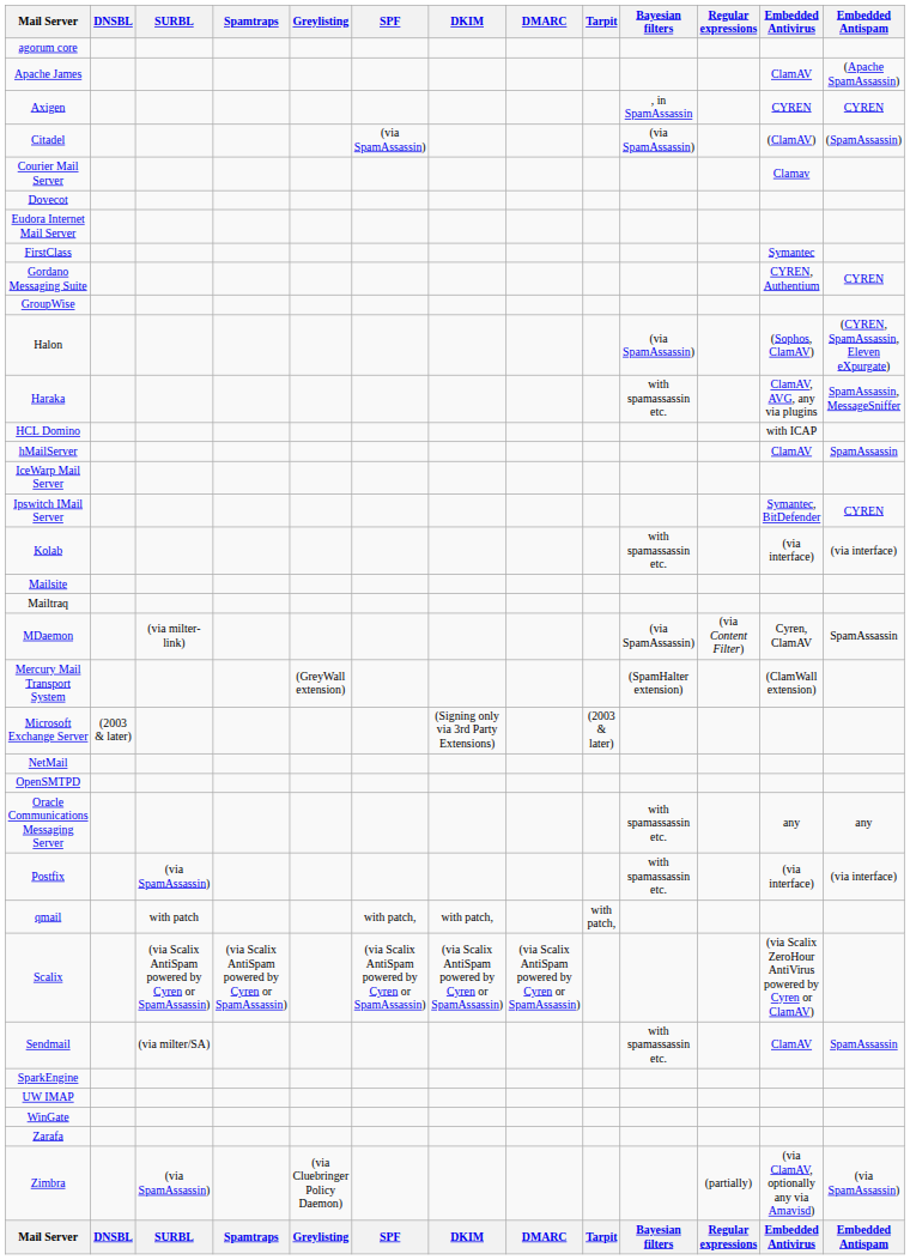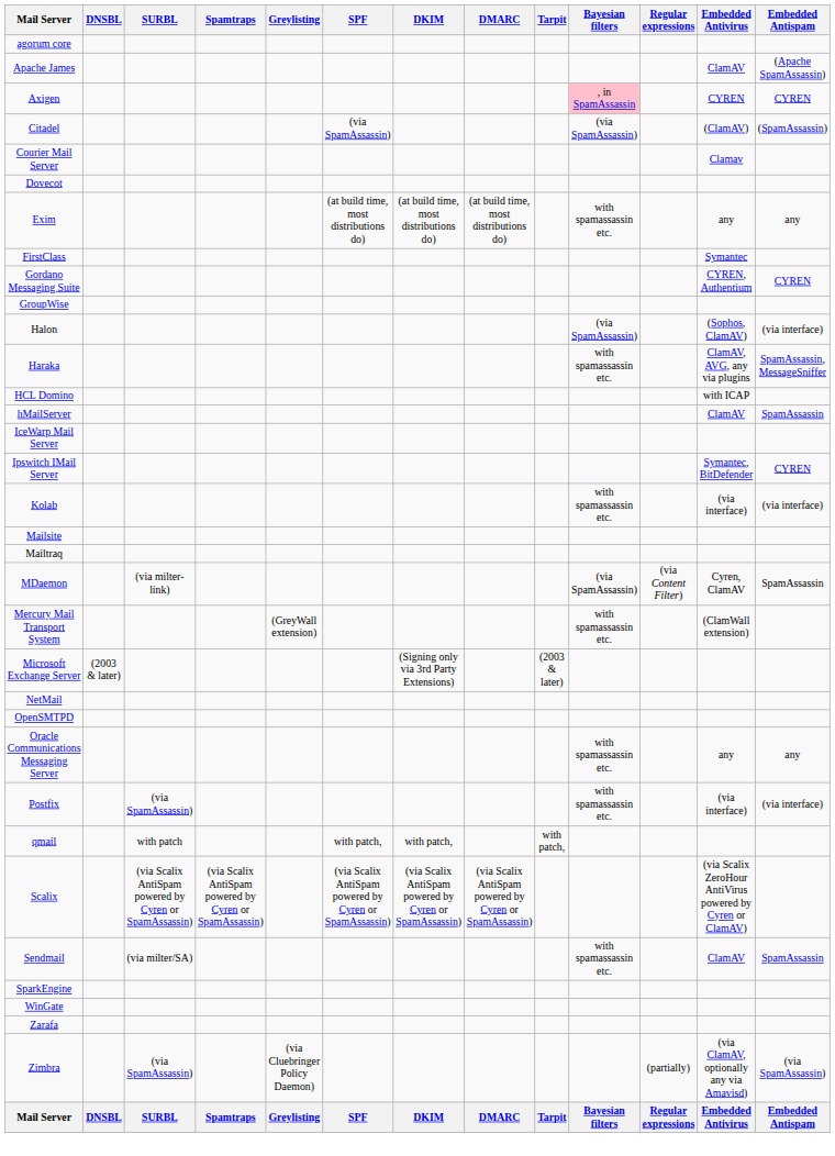 <table class="wikitable sortable sort-under sort-understicky-header" style="font-size: 85%; text-align: center;">
 <tr>
 <th>Mail Server</th>
 <th><a href='#'>DNSBL</a></th>
 <th><a href='#'>SURBL</a></th>
 <th><a href='#'>Spamtraps</a></th>
 <th><a href='#'>Greylisting</a></th>
 <th><a href='#'>SPF</a></th>
 <th><a href='#'>DKIM</a></th>
 <th><a href='#'>DMARC</a></th>
 <th><a href='#'>Tarpit</a></th>
 <th><a href='#'>Bayesian filters</a></th>
 <th><a href='#'>Regular expressions</a></th>
 <th><a href='#'>Embedded Antivirus</a></th>
 <th><a href='#'>Embedded Antispam</a></th>
 </tr>
 <tr>
 <td><a href='#'>agorum core</a></td>
 <td></td>
 <td></td>
 <td></td>
 <td></td>
 <td></td>
 <td></td>
 <td></td>
 <td></td>
 <td></td>
 <td></td>
 <td></td>
 <td></td>
 </tr>
 <tr>
 <td><a href='#'>Apache James</a></td>
 <td></td>
 <td></td>
 <td></td>
 <td></td>
 <td></td>
 <td></td>
 <td></td>
 <td></td>
 <td></td>
 <td></td>
 <td> <a href='#'>ClamAV</a></td>
 <td> (<a href='#'>Apache</a> <a href='#'>SpamAssassin</a>)</td>
 </tr>
 <tr>
 <td><a href='#'>Axigen</a></td>
 <td></td>
 <td></td>
 <td></td>
 <td></td>
 <td></td>
 <td></td>
 <td></td>
 <td></td>
-<td>, in <a href='#'>SpamAssassin</a></td>
+<td style="background: pink;">, in <a href='#'>SpamAssassin</a></td>
 <td></td>
 <td> <a href='#'>CYREN</a></td>
 <td> <a href='#'>CYREN</a></td>
 </tr>
 <tr>
 <td><a href='#'>Citadel</a></td>
 <td></td>
 <td></td>
 <td></td>
 <td></td>
 <td> (via <a href='#'>SpamAssassin</a>)</td>
 <td></td>
 <td></td>
 <td></td>
 <td> (via <a href='#'>SpamAssassin</a>)</td>
 <td></td>
 <td> (<a href='#'>ClamAV</a>)</td>
 <td> (<a href='#'>SpamAssassin</a>)</td>
 </tr>
 <tr>
 <td><a href='#'>Courier Mail Server</a></td>
 <td></td>
 <td></td>
 <td></td>
 <td></td>
 <td></td>
 <td></td>
 <td></td>
 <td></td>
 <td></td>
 <td></td>
 <td> <a href='#'>Clamav</a></td>
 <td></td>
 </tr>
 <tr>
 <td><a href='#'>Dovecot</a></td>
 <td></td>
 <td></td>
 <td></td>
 <td></td>
 <td></td>
 <td></td>
 <td></td>
 <td></td>
 <td></td>
 <td></td>
 <td></td>
 <td></td>
 </tr>
 <tr>
-<td><a href='#'>Eudora Internet Mail Server</a></td>
+<td><a href='#'>Exim</a></td>
 <td></td>
 <td></td>
 <td></td>
 <td></td>
+<td> (at build time, most distributions do)</td>
+<td> (at build time, most distributions do)</td>
+<td> (at build time, most distributions do)</td>
 <td></td>
+<td> with spamassassin etc.</td>
 <td></td>
-<td></td>
-<td></td>
-<td></td>
-<td></td>
-<td></td>
-<td></td>
+<td> any</td>
+<td> any</td>
 </tr>
 <tr>
 <td><a href='#'>FirstClass</a></td>
 <td></td>
 <td></td>
 <td></td>
 <td></td>
 <td></td>
 <td></td>
 <td></td>
 <td></td>
 <td></td>
 <td></td>
 <td> <a href='#'>Symantec</a></td>
 <td></td>
 </tr>
 <tr>
 <td><a href='#'>Gordano Messaging Suite</a></td>
 <td></td>
 <td></td>
 <td></td>
 <td></td>
 <td></td>
 <td></td>
 <td></td>
 <td></td>
 <td></td>
 <td></td>
 <td> <a href='#'>CYREN</a>, <a href='#'>Authentium</a></td>
 <td> <a href='#'>CYREN</a></td>
 </tr>
 <tr>
 <td><a href='#'>GroupWise</a></td>
 <td></td>
 <td></td>
 <td></td>
 <td></td>
 <td></td>
 <td></td>
 <td></td>
 <td></td>
 <td></td>
 <td></td>
 <td></td>
 <td></td>
 </tr>
 <tr>
 <td>Halon</td>
 <td></td>
 <td></td>
 <td></td>
 <td></td>
 <td></td>
 <td></td>
 <td></td>
 <td></td>
 <td> (via <a href='#'>SpamAssassin</a>)</td>
 <td></td>
 <td> (<a href='#'>Sophos</a>, <a href='#'>ClamAV</a>)</td>
-<td> (<a href='#'>CYREN</a>, <a href='#'>SpamAssassin</a>, <a href='#'>Eleven eXpurgate</a>)</td>
+<td> (via  interface)</td>
 </tr>
 <tr>
 <td><a href='#'>Haraka</a></td>
 <td></td>
 <td></td>
 <td></td>
 <td></td>
 <td></td>
 <td></td>
 <td></td>
 <td></td>
 <td> with spamassassin etc.</td>
 <td></td>
 <td> <a href='#'>ClamAV</a>, <a href='#'>AVG</a>, any via plugins</td>
 <td> <a href='#'>SpamAssassin</a>, <a href='#'>MessageSniffer</a></td>
 </tr>
 <tr>
 <td><a href='#'>HCL Domino</a></td>
 <td></td>
 <td></td>
 <td></td>
 <td></td>
 <td></td>
 <td></td>
 <td></td>
 <td></td>
 <td></td>
 <td></td>
 <td> with ICAP</td>
 <td></td>
 </tr>
 <tr>
 <td><a href='#'>hMailServer</a></td>
 <td></td>
 <td></td>
 <td></td>
 <td></td>
 <td></td>
 <td></td>
 <td></td>
 <td></td>
 <td></td>
 <td></td>
 <td> <a href='#'>ClamAV</a></td>
 <td> <a href='#'>SpamAssassin</a></td>
 </tr>
 <tr>
 <td><a href='#'>IceWarp Mail Server</a></td>
 <td></td>
 <td></td>
 <td></td>
 <td></td>
 <td></td>
 <td></td>
 <td></td>
 <td></td>
 <td></td>
 <td></td>
 <td></td>
 <td></td>
 </tr>
 <tr>
 <td><a href='#'>Ipswitch IMail Server</a></td>
 <td></td>
 <td></td>
 <td></td>
 <td></td>
 <td></td>
 <td></td>
 <td></td>
 <td></td>
 <td></td>
 <td></td>
 <td> <a href='#'>Symantec</a>, <a href='#'>BitDefender</a></td>
 <td> <a href='#'>CYREN</a></td>
 </tr>
 <tr>
 <td><a href='#'>Kolab</a></td>
 <td></td>
 <td></td>
 <td></td>
 <td></td>
 <td></td>
 <td></td>
 <td></td>
 <td></td>
 <td> with spamassassin etc.</td>
 <td></td>
 <td> (via  interface)</td>
 <td> (via  interface)</td>
 </tr>
 <tr>
 <td><a href='#'>Mailsite</a></td>
 <td></td>
 <td></td>
 <td></td>
 <td></td>
 <td></td>
 <td></td>
 <td></td>
 <td></td>
 <td></td>
 <td></td>
 <td></td>
 <td></td>
 </tr>
 <tr>
 <td>Mailtraq</td>
 <td></td>
 <td></td>
 <td></td>
 <td></td>
 <td></td>
 <td></td>
 <td></td>
 <td></td>
 <td></td>
 <td></td>
 <td></td>
 <td></td>
 </tr>
 <tr>
 <td><a href='#'>MDaemon</a></td>
 <td></td>
 <td> (via milter-link)</td>
 <td></td>
 <td></td>
 <td></td>
 <td></td>
 <td></td>
 <td></td>
 <td> (via SpamAssassin)</td>
 <td> (via <em>Content Filter</em>)</td>
 <td> Cyren, ClamAV</td>
 <td> SpamAssassin</td>
 </tr>
 <tr>
 <td><a href='#'>Mercury Mail Transport System</a></td>
 <td></td>
 <td></td>
 <td></td>
 <td> (GreyWall extension)</td>
 <td></td>
 <td></td>
 <td></td>
 <td></td>
-<td> (SpamHalter extension)</td>
+<td> with spamassassin etc.</td>
 <td></td>
 <td> (ClamWall extension)</td>
 <td></td>
 </tr>
 <tr>
 <td><a href='#'>Microsoft Exchange Server</a></td>
 <td> (2003 & later)</td>
 <td></td>
 <td></td>
 <td></td>
 <td></td>
 <td> (Signing only via 3rd Party Extensions)</td>
 <td></td>
 <td> (2003 & later)</td>
 <td></td>
 <td></td>
 <td></td>
 <td></td>
 </tr>
 <tr>
 <td><a href='#'>NetMail</a></td>
 <td></td>
 <td></td>
 <td></td>
 <td></td>
 <td></td>
 <td></td>
 <td></td>
 <td></td>
 <td></td>
 <td></td>
 <td></td>
 <td></td>
 </tr>
 <tr>
 <td><a href='#'>OpenSMTPD</a></td>
 <td></td>
 <td></td>
 <td></td>
 <td></td>
 <td></td>
 <td></td>
 <td></td>
 <td></td>
 <td></td>
 <td></td>
 <td></td>
 <td></td>
 </tr>
 <tr>
 <td><a href='#'>Oracle Communications Messaging Server</a></td>
 <td></td>
 <td></td>
 <td></td>
 <td></td>
 <td></td>
 <td></td>
 <td></td>
 <td></td>
 <td> with spamassassin etc.</td>
 <td></td>
 <td> any</td>
 <td> any</td>
 </tr>
 <tr>
 <td><a href='#'>Postfix</a></td>
 <td></td>
 <td> (via <a href='#'>SpamAssassin</a>)</td>
 <td></td>
 <td></td>
 <td></td>
 <td></td>
 <td></td>
 <td></td>
 <td> with spamassassin etc.</td>
 <td></td>
 <td> (via  interface)</td>
 <td> (via  interface)</td>
 </tr>
 <tr>
 <td><a href='#'>qmail</a></td>
 <td></td>
 <td>with patch</td>
 <td></td>
 <td></td>
 <td>with patch, </td>
 <td>with patch, </td>
 <td></td>
 <td>with patch, </td>
 <td></td>
 <td></td>
 <td></td>
 <td></td>
 </tr>
 <tr>
 <td><a href='#'>Scalix</a></td>
 <td></td>
 <td> (via Scalix AntiSpam powered by <a href='#'>Cyren</a> or <a href='#'>SpamAssassin</a>)</td>
 <td> (via Scalix AntiSpam powered by <a href='#'>Cyren</a> or <a href='#'>SpamAssassin</a>)</td>
 <td></td>
 <td> (via Scalix AntiSpam powered by <a href='#'>Cyren</a> or <a href='#'>SpamAssassin</a>)</td>
 <td> (via Scalix AntiSpam powered by <a href='#'>Cyren</a> or <a href='#'>SpamAssassin</a>)</td>
 <td> (via Scalix AntiSpam powered by <a href='#'>Cyren</a> or <a href='#'>SpamAssassin</a>)</td>
 <td></td>
 <td></td>
 <td></td>
 <td> (via Scalix ZeroHour AntiVirus powered by <a href='#'>Cyren</a> or <a href='#'>ClamAV</a>)</td>
 <td></td>
 </tr>
 <tr>
 <td><a href='#'>Sendmail</a></td>
 <td></td>
 <td> (via milter/SA)</td>
 <td></td>
 <td></td>
 <td></td>
 <td></td>
 <td></td>
 <td></td>
 <td> with spamassassin etc.</td>
 <td></td>
 <td> <a href='#'>ClamAV</a></td>
 <td> <a href='#'>SpamAssassin</a></td>
 </tr>
 <tr>
 <td><a href='#'>SparkEngine</a></td>
 <td></td>
 <td></td>
 <td></td>
 <td></td>
 <td></td>
 <td></td>
 <td></td>
 <td></td>
 <td></td>
 <td></td>
 <td></td>
 <td></td>
 </tr>
 <tr>
-<td><a href='#'>UW IMAP</a></td>
-<td></td>
-<td></td>
-<td></td>
-<td></td>
-<td></td>
-<td></td>
-<td></td>
-<td></td>
-<td></td>
-<td></td>
-<td></td>
-<td></td>
-</tr>
-<tr>
 <td><a href='#'>WinGate</a></td>
 <td></td>
 <td></td>
 <td></td>
 <td></td>
 <td></td>
 <td></td>
 <td></td>
 <td></td>
 <td></td>
 <td></td>
 <td></td>
 <td></td>
 </tr>
 <tr>
 <td><a href='#'>Zarafa</a></td>
 <td></td>
 <td></td>
 <td></td>
 <td></td>
 <td></td>
 <td></td>
 <td></td>
 <td></td>
 <td></td>
 <td></td>
 <td></td>
 <td></td>
 </tr>
 <tr>
 <td><a href='#'>Zimbra</a></td>
 <td></td>
 <td> (via <a href='#'>SpamAssassin</a>)</td>
 <td></td>
 <td> (via Cluebringer Policy Daemon)</td>
 <td></td>
 <td></td>
 <td></td>
 <td></td>
 <td></td>
 <td> (partially)</td>
 <td> (via <a href='#'>ClamAV</a>, optionally any via <a href='#'>Amavisd</a>)</td>
 <td> (via <a href='#'>SpamAssassin</a>)</td>
 </tr>
 <tr class="sortbottom">
 <th>Mail Server</th>
 <th><a href='#'>DNSBL</a></th>
 <th><a href='#'>SURBL</a></th>
 <th><a href='#'>Spamtraps</a></th>
 <th><a href='#'>Greylisting</a></th>
 <th><a href='#'>SPF</a></th>
 <th><a href='#'>DKIM</a></th>
 <th><a href='#'>DMARC</a></th>
 <th><a href='#'>Tarpit</a></th>
 <th><a href='#'>Bayesian filters</a></th>
 <th><a href='#'>Regular expressions</a></th>
 <th><a href='#'>Embedded Antivirus</a></th>
 <th><a href='#'>Embedded Antispam</a></th>
 </tr>
 </table>
